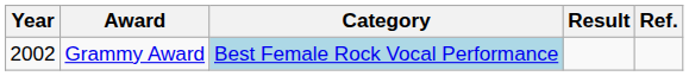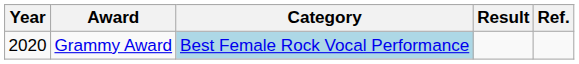 <table class="wikitable">
 <tr>
 <th>Year</th>
 <th>Award</th>
 <th>Category</th>
 <th>Result</th>
 <th>Ref.</th>
 </tr>
 <tr>
-<td>2002</td>
+<td>2020</td>
 <td><a href='#'>Grammy Award</a></td>
 <td style="background: lightblue;"><a href='#'>Best Female Rock Vocal Performance</a></td>
 <td></td>
 <td align="center"></td>
 </tr>
 </table>
